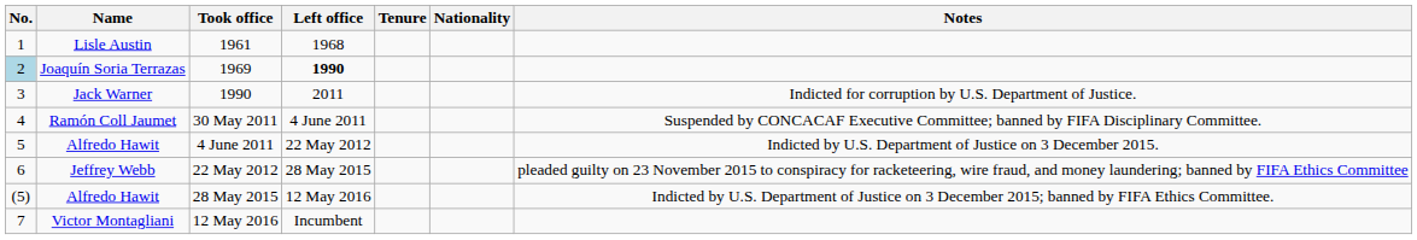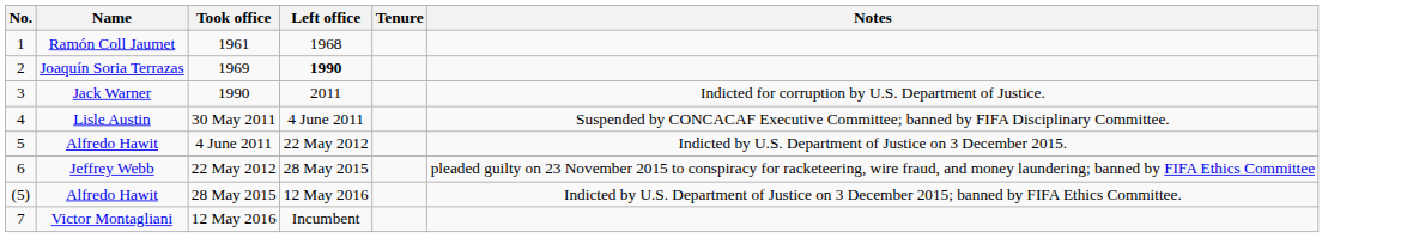 <table class="wikitable" style="text-align:center">
 <tr>
 <th>No.</th>
 <th>Name</th>
 <th>Took office</th>
 <th>Left office</th>
 <th>Tenure</th>
-<th>Nationality</th>
 <th>Notes</th>
 </tr>
 <tr>
 <td>1</td>
-<td><a href='#'>Lisle Austin</a></td>
+<td><a href='#'>Ramón Coll Jaumet</a></td>
 <td>1961</td>
 <td>1968</td>
 <td></td>
 <td></td>
-<td></td>
 </tr>
 <tr>
-<td style="background: lightblue;">2</td>
+<td>2</td>
 <td><a href='#'>Joaquín Soria Terrazas</a></td>
 <td>1969</td>
 <td><strong>1990</strong></td>
 <td><strong></strong></td>
-<td></td>
 <td></td>
 </tr>
 <tr>
 <td>3</td>
 <td><a href='#'>Jack Warner</a></td>
 <td>1990</td>
 <td>2011</td>
 <td><strong></strong></td>
-<td></td>
 <td>Indicted for corruption by U.S. Department of Justice.</td>
 </tr>
 <tr>
 <td>4</td>
-<td><a href='#'>Ramón Coll Jaumet</a></td>
+<td><a href='#'>Lisle Austin</a></td>
 <td>30 May 2011</td>
 <td>4 June 2011</td>
-<td></td>
 <td></td>
 <td>Suspended by CONCACAF Executive Committee; banned by FIFA Disciplinary Committee.</td>
 </tr>
 <tr>
 <td>5</td>
 <td><a href='#'>Alfredo Hawit</a></td>
 <td>4 June 2011</td>
 <td>22 May 2012</td>
 <td></td>
-<td></td>
 <td>Indicted by U.S. Department of Justice on 3 December 2015.</td>
 </tr>
 <tr>
 <td>6</td>
 <td><a href='#'>Jeffrey Webb</a></td>
 <td>22 May 2012</td>
 <td>28 May 2015</td>
 <td></td>
-<td></td>
 <td>pleaded guilty on 23 November 2015 to conspiracy for racketeering, wire fraud, and money laundering; banned by <a href='#'>FIFA Ethics Committee</a></td>
 </tr>
 <tr>
 <td>(5)</td>
 <td><a href='#'>Alfredo Hawit</a></td>
 <td>28 May 2015</td>
 <td>12 May 2016</td>
-<td></td>
 <td></td>
 <td>Indicted by U.S. Department of Justice on 3 December 2015; banned by FIFA Ethics Committee.</td>
 </tr>
 <tr>
 <td>7</td>
 <td><a href='#'>Victor Montagliani</a></td>
 <td>12 May 2016</td>
 <td>Incumbent</td>
 <td></td>
 <td></td>
-<td></td>
 </tr>
 </table>
